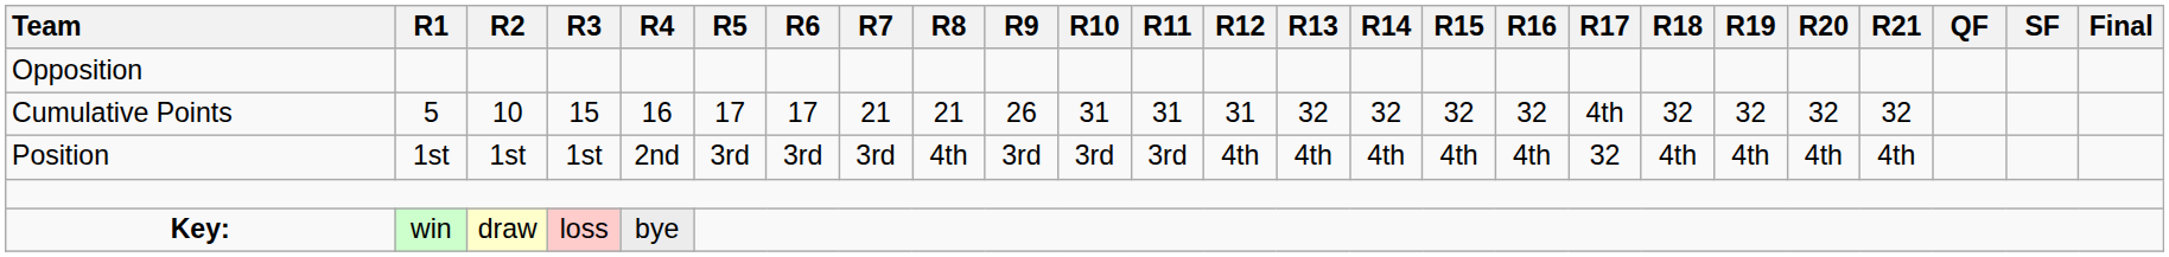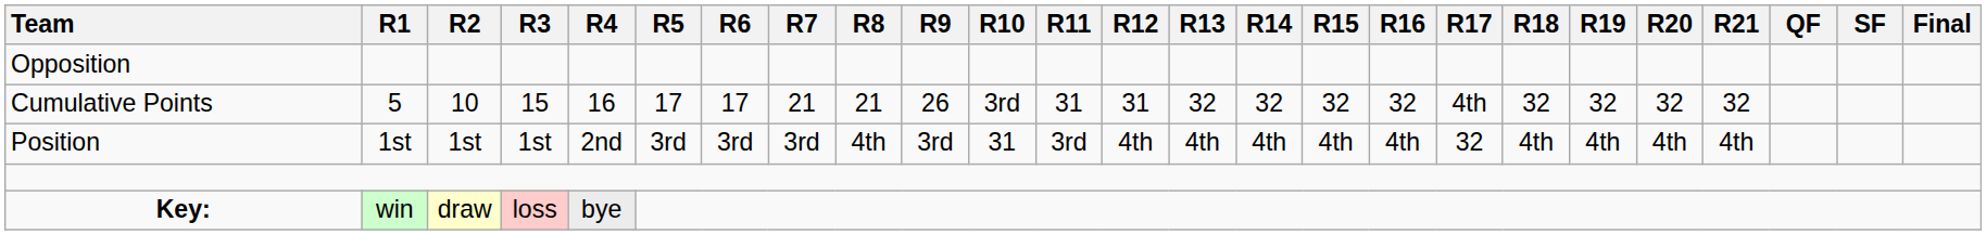 <table class="wikitable" style="text-align:center; width:100%; font-size:100%">
 <tr>
 <th style="text-align:left; width:16%;">Team</th>
 <th style="width:3%;">R1</th>
 <th style="width:3%;">R2</th>
 <th style="width:3%;">R3</th>
 <th style="width:3%;">R4</th>
 <th style="width:3%;">R5</th>
 <th style="width:3%;">R6</th>
 <th style="width:3%;">R7</th>
 <th style="width:3%;">R8</th>
 <th style="width:3%;">R9</th>
 <th style="width:3%;">R10</th>
 <th style="width:3%;">R11</th>
 <th style="width:3%;">R12</th>
 <th style="width:3%;">R13</th>
 <th style="width:3%;">R14</th>
 <th style="width:3%;">R15</th>
 <th style="width:3%;">R16</th>
 <th style="width:3%;">R17</th>
 <th style="width:3%;">R18</th>
 <th style="width:3%;">R19</th>
 <th style="width:3%;">R20</th>
 <th style="width:3%;">R21</th>
 <th style="width:3%;">QF</th>
 <th style="width:3%;">SF</th>
 <th style="width:3%;">Final</th>
 </tr>
 <tr>
 <td style="text-align:left;">Opposition</td>
 <td></td>
 <td></td>
 <td></td>
 <td></td>
 <td></td>
 <td></td>
 <td></td>
 <td></td>
 <td></td>
 <td></td>
 <td></td>
 <td></td>
 <td></td>
 <td></td>
 <td></td>
 <td></td>
 <td></td>
 <td></td>
 <td></td>
 <td></td>
 <td></td>
 <td> </td>
 <td> </td>
 <td> </td>
 </tr>
 <tr>
 <td style="text-align:left;">Cumulative Points</td>
 <td>5</td>
 <td>10</td>
 <td>15</td>
 <td>16</td>
 <td>17</td>
 <td>17</td>
 <td>21</td>
 <td>21</td>
 <td>26</td>
-<td>31</td>
+<td>3rd</td>
 <td>31</td>
 <td>31</td>
 <td>32</td>
 <td>32</td>
 <td>32</td>
 <td>32</td>
 <td>4th</td>
 <td>32</td>
 <td>32</td>
 <td>32</td>
 <td>32</td>
 <td> </td>
 <td> </td>
 <td> </td>
 </tr>
 <tr>
 <td style="text-align:left;">Position</td>
 <td>1st</td>
 <td>1st</td>
 <td>1st</td>
 <td>2nd</td>
 <td>3rd</td>
 <td>3rd</td>
 <td>3rd</td>
 <td>4th</td>
 <td>3rd</td>
-<td>3rd</td>
+<td>31</td>
 <td>3rd</td>
 <td>4th</td>
 <td>4th</td>
 <td>4th</td>
 <td>4th</td>
 <td>4th</td>
 <td>32</td>
 <td>4th</td>
 <td>4th</td>
 <td>4th</td>
 <td>4th</td>
 <td> </td>
 <td> </td>
 <td> </td>
 </tr>
 <tr>
 <td colspan=100% style="height:10px"></td>
 </tr>
 <tr>
 <td><strong>Key:</strong></td>
 <td style="background:#CCFFCC;">win</td>
 <td style="background:#FFFFCC;">draw</td>
 <td style="background:#FFCCCC;">loss</td>
 <td style="background:#ECECEC;">bye</td>
 <td colspan=100%></td>
 </tr>
 </table>
